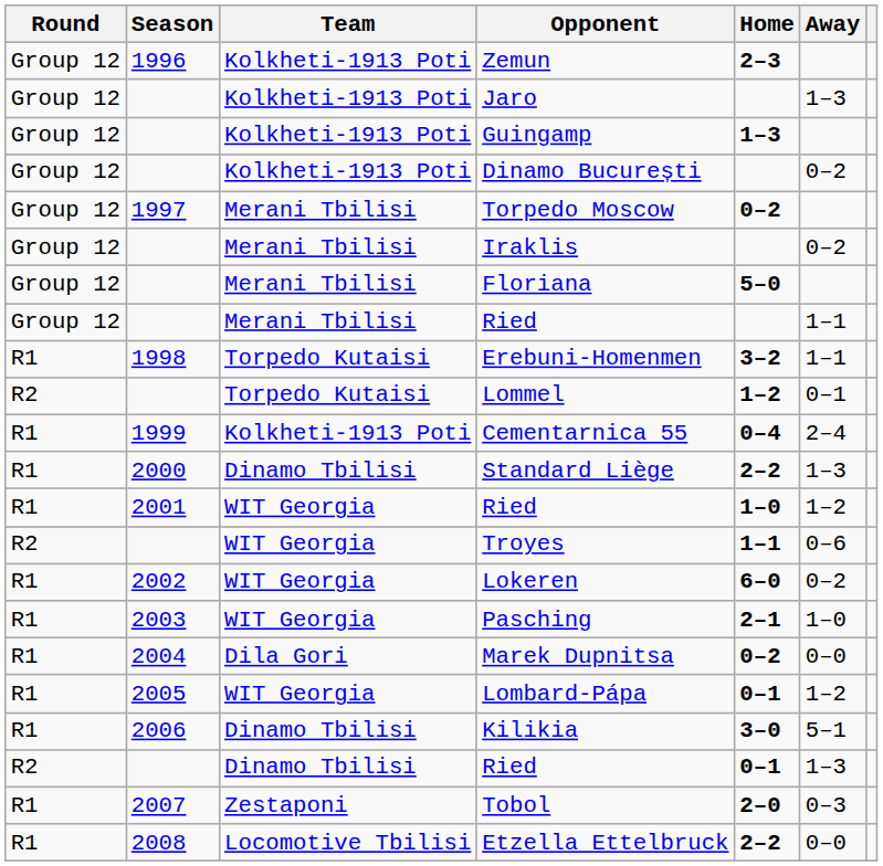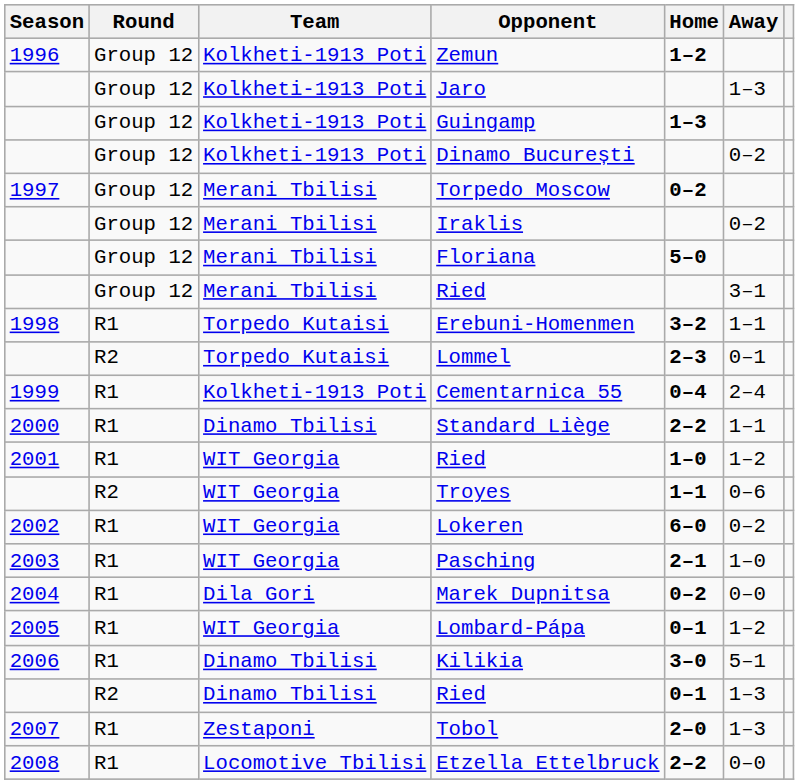 <table class="sortable wikitable plainrowheaders mw-collapsible mw-collapsed" |}>
 <tr>
+<th>Season</th>
 <th>Round</th>
-<th>Season</th>
 <th>Team</th>
 <th>Opponent</th>
 <th>Home</th>
 <th>Away</th>
 <th></th>
 </tr>
 <tr>
+<td><a href='#'>1996</a></td>
 <td>Group 12</td>
-<td><a href='#'>1996</a></td>
 <td> <a href='#'>Kolkheti-1913 Poti</a></td>
 <td> <a href='#'>Zemun</a></td>
-<td><strong>2–3</strong></td>
+<td><strong>1–2</strong></td>
 <td></td>
 <td></td>
 </tr>
 <tr>
+<td></td>
 <td>Group 12</td>
-<td></td>
 <td> <a href='#'>Kolkheti-1913 Poti</a></td>
 <td> <a href='#'>Jaro</a></td>
 <td></td>
 <td>1–3</td>
 <td></td>
 </tr>
 <tr>
+<td></td>
 <td>Group 12</td>
-<td></td>
 <td> <a href='#'>Kolkheti-1913 Poti</a></td>
 <td> <a href='#'>Guingamp</a></td>
 <td><strong>1–3</strong></td>
 <td></td>
 <td></td>
 </tr>
 <tr>
+<td></td>
 <td>Group 12</td>
-<td></td>
 <td> <a href='#'>Kolkheti-1913 Poti</a></td>
 <td> <a href='#'>Dinamo București</a></td>
 <td></td>
 <td>0–2</td>
 <td></td>
 </tr>
 <tr>
+<td><a href='#'>1997</a></td>
 <td>Group 12</td>
-<td><a href='#'>1997</a></td>
 <td> <a href='#'>Merani Tbilisi</a></td>
 <td> <a href='#'>Torpedo Moscow</a></td>
 <td><strong>0–2</strong></td>
 <td></td>
 <td></td>
 </tr>
 <tr>
+<td></td>
 <td>Group 12</td>
-<td></td>
 <td> <a href='#'>Merani Tbilisi</a></td>
 <td> <a href='#'>Iraklis</a></td>
 <td></td>
 <td>0–2</td>
 <td></td>
 </tr>
 <tr>
+<td></td>
 <td>Group 12</td>
-<td></td>
 <td> <a href='#'>Merani Tbilisi</a></td>
 <td> <a href='#'>Floriana</a></td>
 <td><strong>5–0</strong></td>
 <td></td>
 <td></td>
 </tr>
 <tr>
+<td></td>
 <td>Group 12</td>
-<td></td>
 <td> <a href='#'>Merani Tbilisi</a></td>
 <td> <a href='#'>Ried</a></td>
 <td></td>
-<td>1–1</td>
+<td>3–1</td>
 <td></td>
 </tr>
 <tr>
+<td><a href='#'>1998</a></td>
 <td>R1</td>
-<td><a href='#'>1998</a></td>
 <td> <a href='#'>Torpedo Kutaisi</a></td>
 <td> <a href='#'>Erebuni-Homenmen</a></td>
 <td><strong>3–2</strong></td>
 <td>1–1</td>
 <td></td>
 </tr>
 <tr>
+<td></td>
 <td>R2</td>
-<td></td>
 <td> <a href='#'>Torpedo Kutaisi</a></td>
 <td> <a href='#'>Lommel</a></td>
-<td><strong>1–2</strong></td>
+<td><strong>2–3</strong></td>
 <td>0–1</td>
 <td></td>
 </tr>
 <tr>
+<td><a href='#'>1999</a></td>
 <td>R1</td>
-<td><a href='#'>1999</a></td>
 <td> <a href='#'>Kolkheti-1913 Poti</a></td>
 <td> <a href='#'>Cementarnica 55</a></td>
 <td><strong>0–4</strong></td>
 <td>2–4</td>
 <td></td>
 </tr>
 <tr>
+<td><a href='#'>2000</a></td>
 <td>R1</td>
-<td><a href='#'>2000</a></td>
 <td> <a href='#'>Dinamo Tbilisi</a></td>
 <td> <a href='#'>Standard Liège</a></td>
 <td><strong>2–2</strong></td>
-<td>1–3</td>
+<td>1–1</td>
 <td></td>
 </tr>
 <tr>
+<td><a href='#'>2001</a></td>
 <td>R1</td>
-<td><a href='#'>2001</a></td>
 <td> <a href='#'>WIT Georgia</a></td>
 <td> <a href='#'>Ried</a></td>
 <td><strong>1–0</strong></td>
 <td>1–2</td>
 <td></td>
 </tr>
 <tr>
+<td></td>
 <td>R2</td>
-<td></td>
 <td> <a href='#'>WIT Georgia</a></td>
 <td> <a href='#'>Troyes</a></td>
 <td><strong>1–1</strong></td>
 <td>0–6</td>
 <td></td>
 </tr>
 <tr>
+<td><a href='#'>2002</a></td>
 <td>R1</td>
-<td><a href='#'>2002</a></td>
 <td> <a href='#'>WIT Georgia</a></td>
 <td> <a href='#'>Lokeren</a></td>
 <td><strong>6–0</strong></td>
 <td>0–2</td>
 <td></td>
 </tr>
 <tr>
+<td><a href='#'>2003</a></td>
 <td>R1</td>
-<td><a href='#'>2003</a></td>
 <td> <a href='#'>WIT Georgia</a></td>
 <td> <a href='#'>Pasching</a></td>
 <td><strong>2–1</strong></td>
 <td>1–0</td>
 <td></td>
 </tr>
 <tr>
+<td><a href='#'>2004</a></td>
 <td>R1</td>
-<td><a href='#'>2004</a></td>
 <td> <a href='#'>Dila Gori</a></td>
 <td> <a href='#'>Marek Dupnitsa</a></td>
 <td><strong>0–2</strong></td>
 <td>0–0</td>
 <td></td>
 </tr>
 <tr>
+<td><a href='#'>2005</a></td>
 <td>R1</td>
-<td><a href='#'>2005</a></td>
 <td> <a href='#'>WIT Georgia</a></td>
 <td> <a href='#'>Lombard-Pápa</a></td>
 <td><strong>0–1</strong></td>
 <td>1–2</td>
 <td></td>
 </tr>
 <tr>
+<td><a href='#'>2006</a></td>
 <td>R1</td>
-<td><a href='#'>2006</a></td>
 <td> <a href='#'>Dinamo Tbilisi</a></td>
 <td> <a href='#'>Kilikia</a></td>
 <td><strong>3–0</strong></td>
 <td>5–1</td>
 <td></td>
 </tr>
 <tr>
+<td></td>
 <td>R2</td>
-<td></td>
 <td> <a href='#'>Dinamo Tbilisi</a></td>
 <td> <a href='#'>Ried</a></td>
 <td><strong>0–1</strong></td>
 <td>1–3</td>
 <td></td>
 </tr>
 <tr>
+<td><a href='#'>2007</a></td>
 <td>R1</td>
-<td><a href='#'>2007</a></td>
 <td> <a href='#'>Zestaponi</a></td>
 <td> <a href='#'>Tobol</a></td>
 <td><strong>2–0</strong></td>
-<td>0–3</td>
+<td>1–3</td>
 <td></td>
 </tr>
 <tr>
+<td><a href='#'>2008</a></td>
 <td>R1</td>
-<td><a href='#'>2008</a></td>
 <td> <a href='#'>Locomotive Tbilisi</a></td>
 <td> <a href='#'>Etzella Ettelbruck</a></td>
 <td><strong>2–2</strong></td>
 <td>0–0</td>
 <td></td>
 </tr>
 </table>
